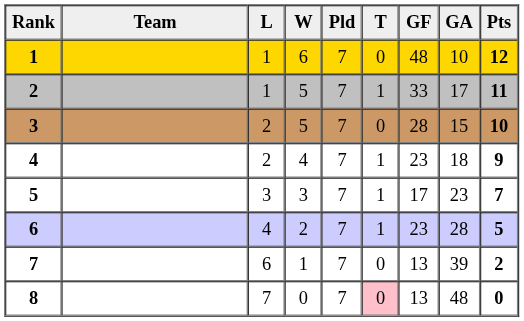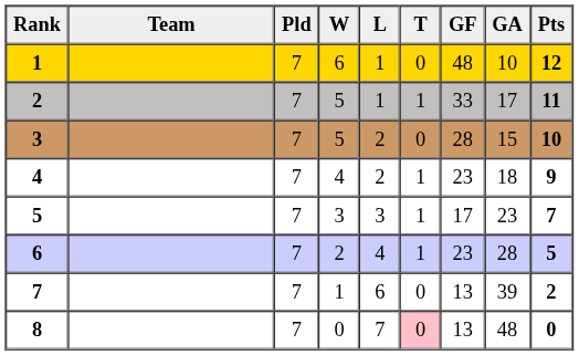 <table border=1 cellpadding=5 cellspacing=0>
 <tr>
 <th bgcolor="#efefef" width="20">Rank</th>
 <th bgcolor="#efefef" width="150">Team</th>
+<th bgcolor="#efefef" width="20">Pld</th>
+<th bgcolor="#efefef" width="20">W</th>
 <th bgcolor="#efefef" width="20">L</th>
-<th bgcolor="#efefef" width="20">W</th>
-<th bgcolor="#efefef" width="20">Pld</th>
 <th bgcolor="#efefef" width="20">T</th>
 <th bgcolor="#efefef" width="20">GF</th>
 <th bgcolor="#efefef" width="20">GA</th>
 <th bgcolor="#efefef" width="20">Pts</th>
 </tr>
 <tr align=center bgcolor="gold">
 <td><strong>1</strong></td>
 <td align=left></td>
+<td>7</td>
+<td>6</td>
 <td>1</td>
-<td>6</td>
-<td>7</td>
 <td>0</td>
 <td>48</td>
 <td>10</td>
 <td><strong>12</strong></td>
 </tr>
 <tr align=center bgcolor="silver">
 <td><strong>2</strong></td>
 <td align=left></td>
+<td>7</td>
+<td>5</td>
 <td>1</td>
-<td>5</td>
-<td>7</td>
 <td>1</td>
 <td>33</td>
 <td>17</td>
 <td><strong>11</strong></td>
 </tr>
 <tr align=center bgcolor="#c96">
 <td><strong>3</strong></td>
 <td align=left></td>
+<td>7</td>
+<td>5</td>
 <td>2</td>
-<td>5</td>
-<td>7</td>
 <td>0</td>
 <td>28</td>
 <td>15</td>
 <td><strong>10</strong></td>
 </tr>
 <tr align=center>
 <td><strong>4</strong></td>
 <td align=left></td>
+<td>7</td>
+<td>4</td>
 <td>2</td>
-<td>4</td>
-<td>7</td>
 <td>1</td>
 <td>23</td>
 <td>18</td>
 <td><strong>9</strong></td>
 </tr>
 <tr align=center>
 <td><strong>5</strong></td>
 <td align=left></td>
+<td>7</td>
 <td>3</td>
 <td>3</td>
-<td>7</td>
 <td>1</td>
 <td>17</td>
 <td>23</td>
 <td><strong>7</strong></td>
 </tr>
 <tr align=center bgcolor="ccccff">
 <td><strong>6</strong></td>
 <td align=left></td>
+<td>7</td>
+<td>2</td>
 <td>4</td>
-<td>2</td>
-<td>7</td>
 <td>1</td>
 <td>23</td>
 <td>28</td>
 <td><strong>5</strong></td>
 </tr>
 <tr align=center>
 <td><strong>7</strong></td>
 <td align=left></td>
+<td>7</td>
+<td>1</td>
 <td>6</td>
-<td>1</td>
-<td>7</td>
 <td>0</td>
 <td>13</td>
 <td>39</td>
 <td><strong>2</strong></td>
 </tr>
 <tr align=center>
 <td><strong>8</strong></td>
 <td align=left></td>
 <td>7</td>
 <td>0</td>
 <td>7</td>
 <td style="background: pink;">0</td>
 <td>13</td>
 <td>48</td>
 <td><strong>0</strong></td>
 </tr>
 </table>
